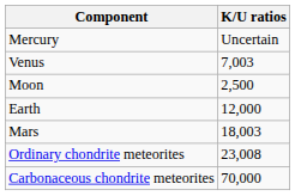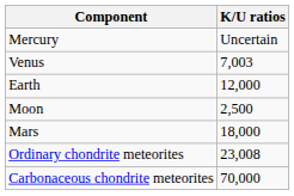 <table class="wikitable">
 <tr>
 <th>Component</th>
 <th>K/U ratios</th>
 </tr>
 <tr>
 <td>Mercury</td>
 <td>Uncertain</td>
 </tr>
 <tr>
 <td>Venus</td>
 <td>7,003</td>
 </tr>
 <tr>
+<td>Earth</td>
+<td>12,000</td>
+</tr>
+<tr>
 <td>Moon</td>
 <td>2,500</td>
 </tr>
 <tr>
-<td>Earth</td>
-<td>12,000</td>
-</tr>
-<tr>
 <td>Mars</td>
-<td>18,003</td>
+<td>18,000</td>
 </tr>
 <tr>
 <td><a href='#'>Ordinary chondrite</a> meteorites</td>
 <td>23,008</td>
 </tr>
 <tr>
 <td><a href='#'>Carbonaceous chondrite</a> meteorites</td>
 <td>70,000</td>
 </tr>
 </table>
